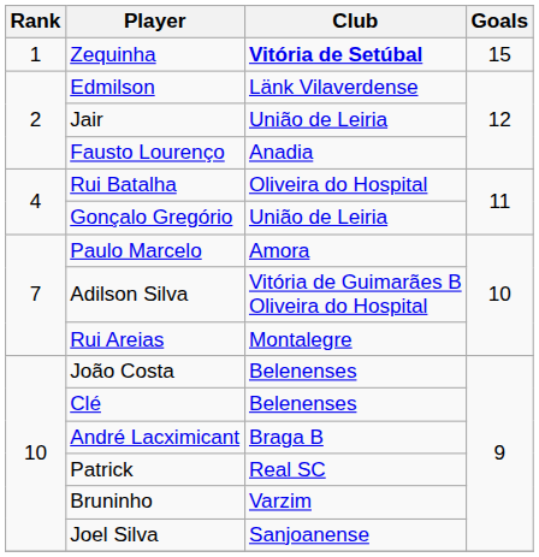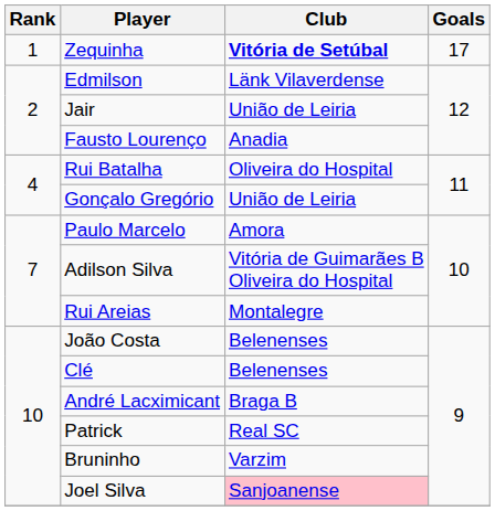 <table class="wikitable">
 <tr>
 <th>Rank</th>
 <th>Player</th>
 <th>Club</th>
 <th>Goals</th>
 </tr>
 <tr>
 <td rowspan=1 align=center>1</td>
 <td> <a href='#'>Zequinha</a></td>
 <td><strong><a href='#'>Vitória de Setúbal</a></strong></td>
-<td rowspan=1 align=center>15</td>
+<td rowspan=1 align=center>17</td>
 </tr>
 <tr>
 <td rowspan=3 align=center>2</td>
 <td> <a href='#'>Edmilson</a></td>
 <td><a href='#'>Länk Vilaverdense</a></td>
 <td rowspan=3 align=center>12</td>
 </tr>
 <tr>
 <td> Jair</td>
 <td><a href='#'>União de Leiria</a></td>
 </tr>
 <tr>
 <td> <a href='#'>Fausto Lourenço</a></td>
 <td><a href='#'>Anadia</a></td>
 </tr>
 <tr>
 <td rowspan=2 align=center>4</td>
 <td> <a href='#'>Rui Batalha</a></td>
 <td><a href='#'>Oliveira do Hospital</a></td>
 <td rowspan=2 align=center>11</td>
 </tr>
 <tr>
 <td> <a href='#'>Gonçalo Gregório</a></td>
 <td><a href='#'>União de Leiria</a></td>
 </tr>
 <tr>
 <td rowspan=3 align=center>7</td>
 <td> <a href='#'>Paulo Marcelo</a></td>
 <td><a href='#'>Amora</a></td>
 <td rowspan=3 align=center>10</td>
 </tr>
 <tr>
 <td> Adilson Silva</td>
 <td><a href='#'>Vitória de Guimarães B</a><br><a href='#'>Oliveira do Hospital</a></td>
 </tr>
 <tr>
 <td> <a href='#'>Rui Areias</a></td>
 <td><a href='#'>Montalegre</a></td>
 </tr>
 <tr>
 <td rowspan=6 align=center>10</td>
 <td> João Costa</td>
 <td><a href='#'>Belenenses</a></td>
 <td rowspan=6 align=center>9</td>
 </tr>
 <tr>
 <td> <a href='#'>Clé</a></td>
 <td><a href='#'>Belenenses</a></td>
 </tr>
 <tr>
 <td> <a href='#'>André Lacximicant</a></td>
 <td><a href='#'>Braga B</a></td>
 </tr>
 <tr>
 <td> Patrick</td>
 <td><a href='#'>Real SC</a></td>
 </tr>
 <tr>
 <td> Bruninho</td>
 <td><a href='#'>Varzim</a></td>
 </tr>
 <tr>
 <td> Joel Silva</td>
-<td><a href='#'>Sanjoanense</a></td>
+<td style="background: pink;"><a href='#'>Sanjoanense</a></td>
 </tr>
 <tr>
 </tr>
 </table>
